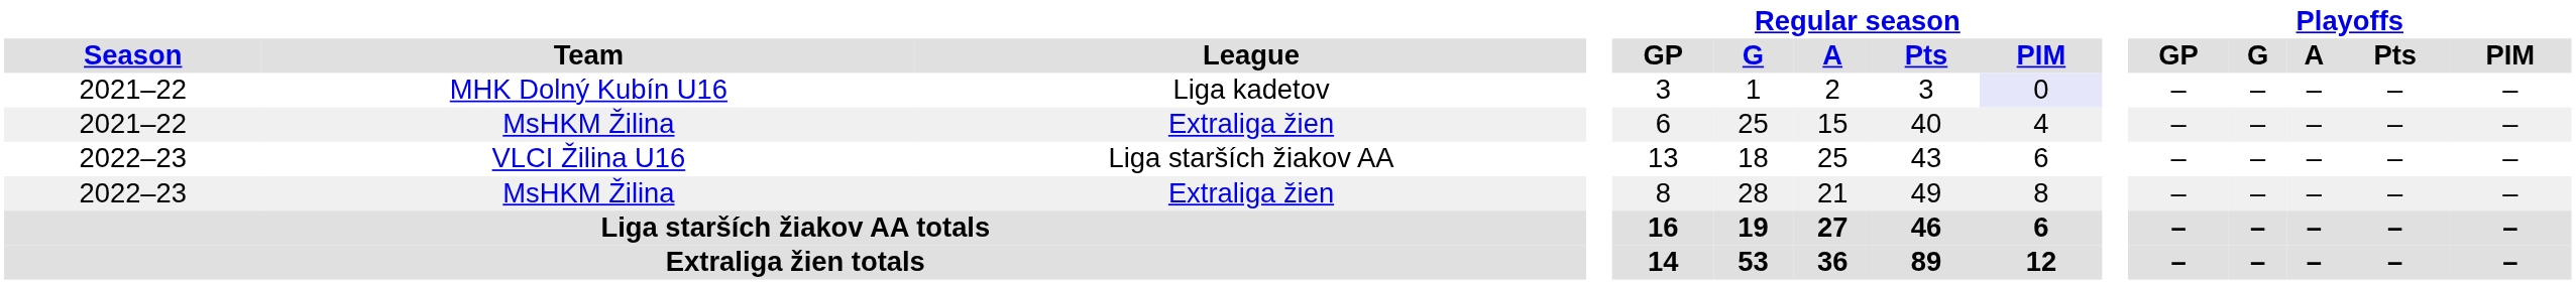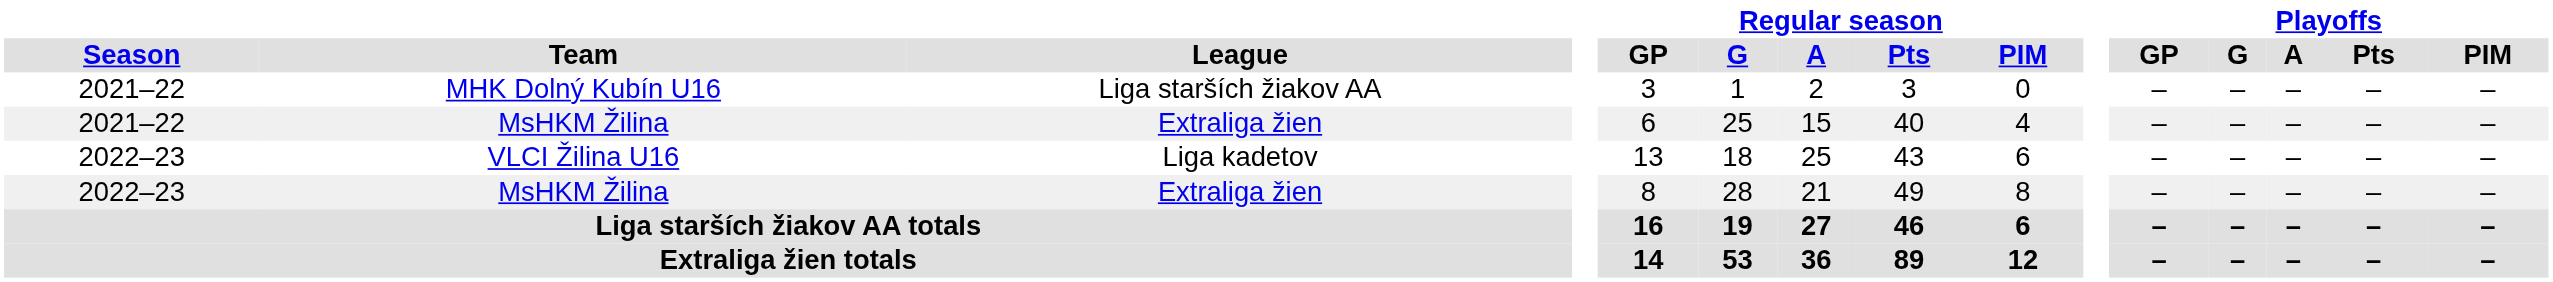 <table border="0" cellpadding="1" cellspacing="0" width="75%" style="text-align:center">
 <tr>
 <th colspan="3" bgcolor="#ffffff"> </th>
 <th rowspan="100" bgcolor="#ffffff"> </th>
 <th colspan="5"><a href='#'>Regular season</a></th>
 <th rowspan="100" bgcolor="#ffffff"> </th>
 <th colspan="5"><a href='#'>Playoffs</a></th>
 </tr>
 <tr bgcolor="#e0e0e0">
 <th><a href='#'>Season</a></th>
 <th>Team</th>
 <th>League</th>
 <th>GP</th>
 <th><a href='#'>G</a></th>
 <th><a href='#'>A</a></th>
 <th><a href='#'>Pts</a></th>
 <th><a href='#'>PIM</a></th>
 <th>GP</th>
 <th>G</th>
 <th>A</th>
 <th>Pts</th>
 <th>PIM</th>
 </tr>
 <tr>
 <td>2021–22</td>
 <td><a href='#'>MHK Dolný Kubín U16</a></td>
-<td>Liga kadetov</td>
+<td>Liga starších žiakov AA</td>
 <td>3</td>
 <td>1</td>
 <td>2</td>
 <td>3</td>
-<td style="background: lavender;">0</td>
+<td>0</td>
 <td>–</td>
 <td>–</td>
 <td>–</td>
 <td>–</td>
 <td>–</td>
 </tr>
 <tr bgcolor="#f0f0f0">
 <td>2021–22</td>
 <td><a href='#'>MsHKM Žilina</a></td>
 <td><a href='#'>Extraliga žien</a></td>
 <td>6</td>
 <td>25</td>
 <td>15</td>
 <td>40</td>
 <td>4</td>
 <td>–</td>
 <td>–</td>
 <td>–</td>
 <td>–</td>
 <td>–</td>
 </tr>
 <tr>
 <td>2022–23</td>
 <td><a href='#'>VLCI Žilina U16</a></td>
-<td>Liga starších žiakov AA</td>
+<td>Liga kadetov</td>
 <td>13</td>
 <td>18</td>
 <td>25</td>
 <td>43</td>
 <td>6</td>
 <td>–</td>
 <td>–</td>
 <td>–</td>
 <td>–</td>
 <td>–</td>
 </tr>
 <tr bgcolor="#f0f0f0">
 <td>2022–23</td>
 <td><a href='#'>MsHKM Žilina</a></td>
 <td><a href='#'>Extraliga žien</a></td>
 <td>8</td>
 <td>28</td>
 <td>21</td>
 <td>49</td>
 <td>8</td>
 <td>–</td>
 <td>–</td>
 <td>–</td>
 <td>–</td>
 <td>–</td>
 </tr>
 <tr bgcolor="#e0e0e0">
 <th colspan="3">Liga starších žiakov AA totals</th>
 <th>16</th>
 <th>19</th>
 <th>27</th>
 <th>46</th>
 <th>6</th>
 <th>–</th>
 <th>–</th>
 <th>–</th>
 <th>–</th>
 <th>–</th>
 </tr>
 <tr bgcolor="#e0e0e0">
 <th colspan="3">Extraliga žien totals</th>
 <th>14</th>
 <th>53</th>
 <th>36</th>
 <th>89</th>
 <th>12</th>
 <th>–</th>
 <th>–</th>
 <th>–</th>
 <th>–</th>
 <th>–</th>
 </tr>
 </table>
